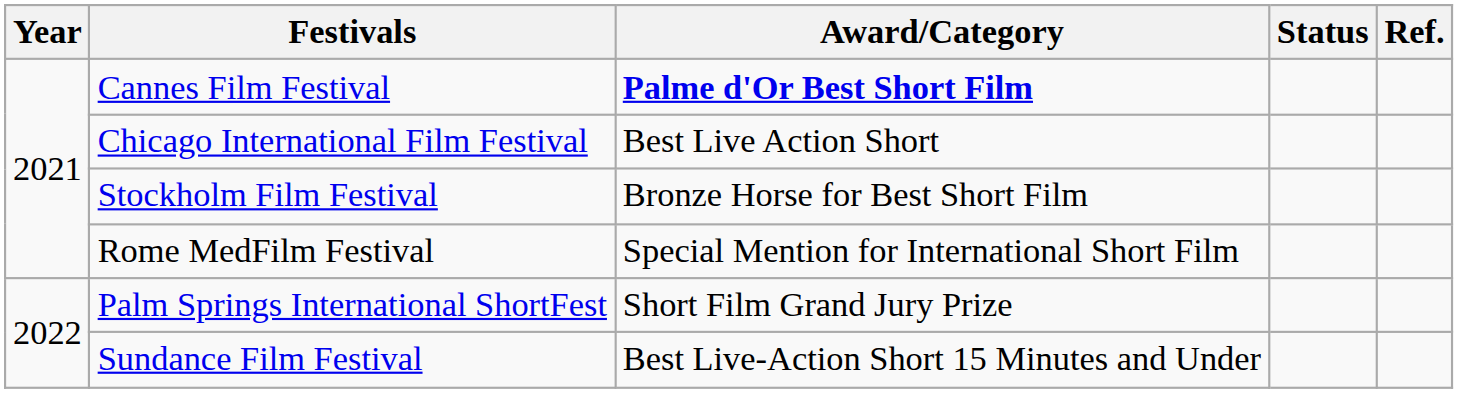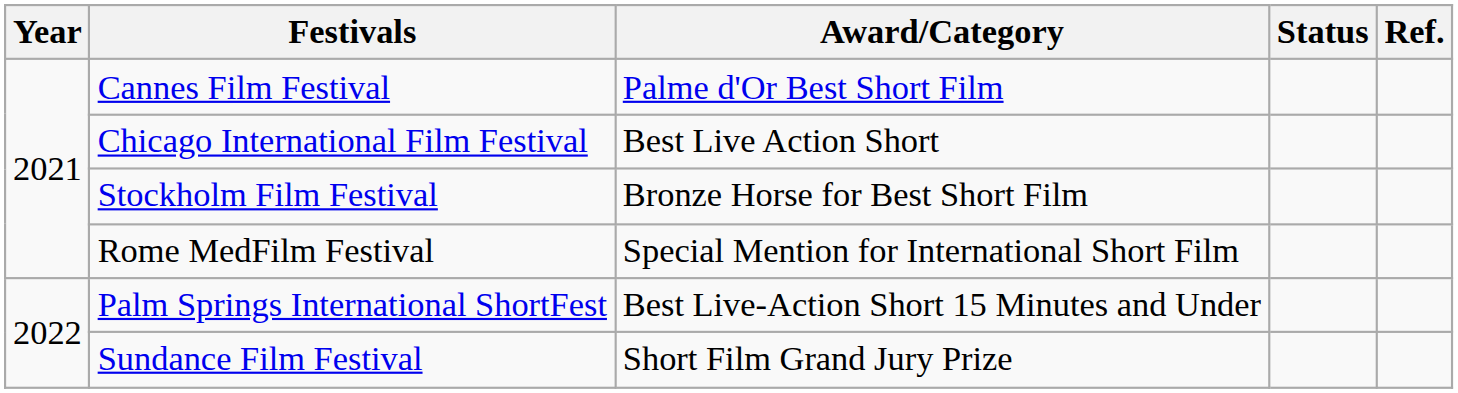 <table class="wikitable">
 <tr>
 <th>Year</th>
 <th>Festivals</th>
 <th>Award/Category</th>
 <th>Status</th>
 <th>Ref.</th>
 </tr>
 <tr>
 <td rowspan="4">2021</td>
 <td><a href='#'>Cannes Film Festival</a></td>
-<td><strong><a href='#'>Palme d'Or Best Short Film</a></strong></td>
+<td><a href='#'>Palme d'Or Best Short Film</a></td>
 <td></td>
 <td></td>
 </tr>
 <tr>
 <td><a href='#'>Chicago International Film Festival</a></td>
 <td>Best Live Action Short</td>
 <td></td>
 <td></td>
 </tr>
 <tr>
 <td><a href='#'>Stockholm Film Festival</a></td>
 <td>Bronze Horse for Best Short Film</td>
 <td></td>
 <td></td>
 </tr>
 <tr>
 <td>Rome MedFilm Festival</td>
 <td>Special Mention for International Short Film</td>
 <td></td>
 <td></td>
 </tr>
 <tr>
 <td rowspan="2">2022</td>
 <td><a href='#'>Palm Springs International ShortFest</a></td>
-<td>Short Film Grand Jury Prize</td>
+<td>Best Live-Action Short 15 Minutes and Under</td>
 <td></td>
 <td></td>
 </tr>
 <tr>
 <td><a href='#'>Sundance Film Festival</a></td>
-<td>Best Live-Action Short 15 Minutes and Under</td>
+<td>Short Film Grand Jury Prize</td>
 <td></td>
 <td></td>
 </tr>
 </table>
